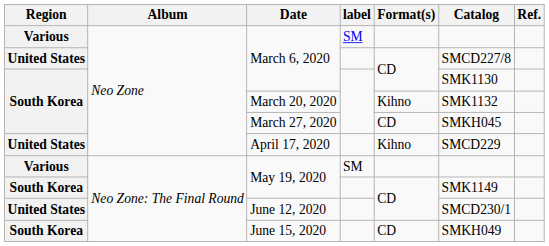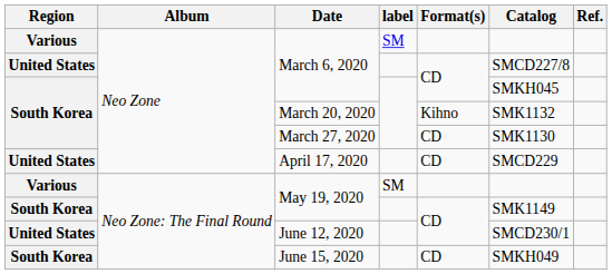 <table class="wikitable plainrowheaders">
 <tr>
 <th scope="col">Region</th>
 <th scope="col">Album</th>
 <th scope="col">Date</th>
 <th scope="col">label</th>
 <th scope="col">Format(s)</th>
 <th scope="col">Catalog</th>
 <th scope="col">Ref.</th>
 </tr>
 <tr>
 <th scope="row">Various</th>
 <td rowspan="6"><em>Neo Zone</em></td>
 <td rowspan="3">March 6, 2020</td>
 <td><a href='#'>SM</a></td>
 <td></td>
 <td></td>
 <td align="center"></td>
 </tr>
 <tr>
 <th scope="row">United States</th>
 <td></td>
 <td rowspan="2">CD </td>
 <td>SMCD227/8</td>
 <td align="center"></td>
 </tr>
 <tr>
 <th scope="row" rowspan="3">South Korea</th>
 <td rowspan="3"></td>
-<td>SMK1130</td>
+<td>SMKH045</td>
 <td align="center"></td>
 </tr>
 <tr>
 <td>March 20, 2020</td>
 <td>Kihno</td>
 <td>SMK1132</td>
 <td align="center"></td>
 </tr>
 <tr>
 <td>March 27, 2020</td>
 <td>CD </td>
-<td>SMKH045</td>
+<td>SMK1130</td>
 <td align="center"></td>
 </tr>
 <tr>
 <th scope="row">United States</th>
 <td>April 17, 2020</td>
 <td></td>
-<td>Kihno</td>
+<td>CD </td>
 <td>SMCD229</td>
 <td align="center"></td>
 </tr>
 <tr>
 <th scope="row">Various</th>
 <td rowspan="4"><em>Neo Zone: The Final Round</em></td>
 <td rowspan="2">May 19, 2020</td>
 <td>SM</td>
 <td></td>
 <td></td>
 <td align="center"></td>
 </tr>
 <tr>
 <th scope="row">South Korea</th>
 <td></td>
 <td rowspan="2">CD </td>
 <td>SMK1149</td>
 <td align="center"></td>
 </tr>
 <tr>
 <th scope="row">United States</th>
 <td>June 12, 2020</td>
 <td></td>
 <td>SMCD230/1</td>
 <td align="center"></td>
 </tr>
 <tr>
 <th scope="row">South Korea</th>
 <td>June 15, 2020</td>
 <td></td>
 <td>CD </td>
 <td>SMKH049</td>
 <td align="center"></td>
 </tr>
 </table>
